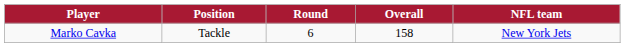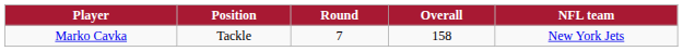 <table class="wikitable" width="65%">
 <tr align="center"  style="background:#A81933;color:#FFFFFF;">
 <td><strong>Player</strong></td>
 <td><strong>Position</strong></td>
 <td><strong>Round</strong></td>
 <td><strong>Overall</strong></td>
 <td><strong>NFL team</strong></td>
 </tr>
 <tr align="center" bgcolor="">
 <td><a href='#'>Marko Cavka</a></td>
 <td>Tackle</td>
-<td>6</td>
+<td>7</td>
 <td>158</td>
 <td><a href='#'>New York Jets</a></td>
 </tr>
 </table>
